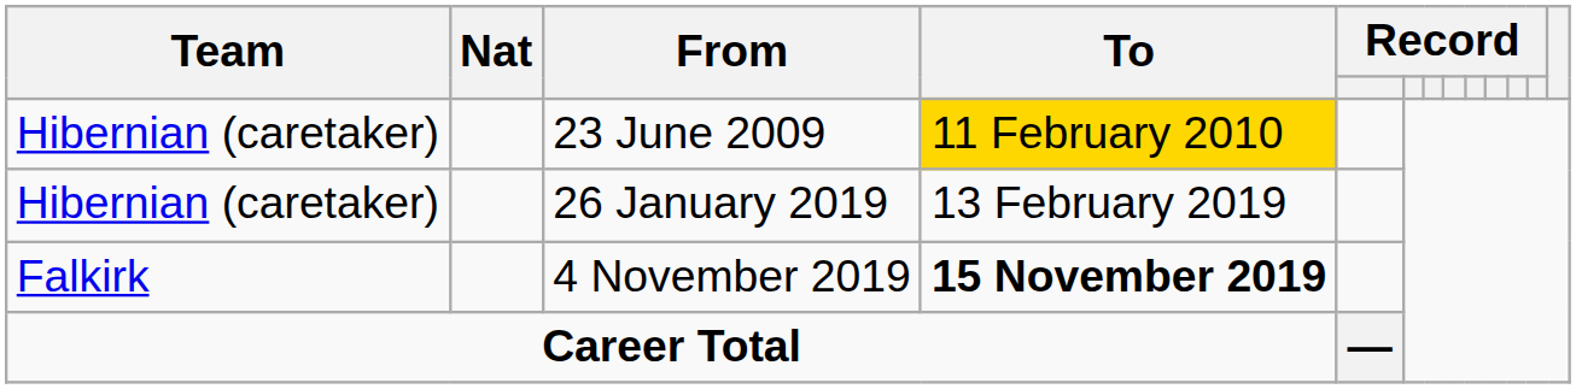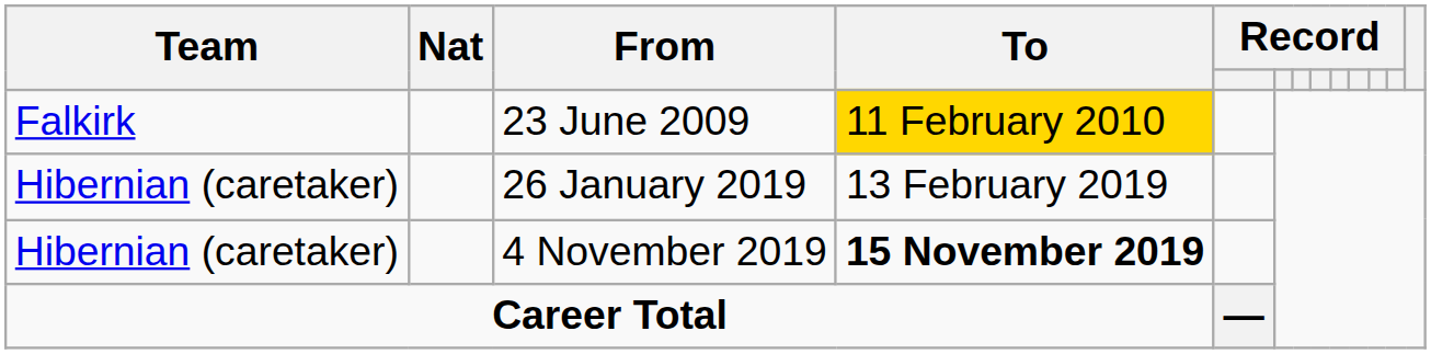 <table class="wikitable" style="text-align: center">
 <tr>
 <th rowspan="2">Team</th>
 <th rowspan="2">Nat</th>
 <th rowspan="2">From</th>
 <th rowspan="2">To</th>
 <th colspan="8">Record</th>
 <th rowspan=2></th>
 </tr>
 <tr>
 <th></th>
 <th></th>
 <th></th>
 <th></th>
 <th></th>
 <th></th>
 <th></th>
 <th></th>
 </tr>
 <tr>
-<td align=left><a href='#'>Hibernian</a> (caretaker)</td>
+<td align="left"><a href='#'>Falkirk</a></td>
 <td></td>
 <td align=left>23 June 2009</td>
 <td align=left style="background: gold;">11 February 2010<br></td>
 <td></td>
 </tr>
 <tr>
 <td align=left><a href='#'>Hibernian</a> (caretaker)</td>
 <td></td>
 <td align=left>26 January 2019</td>
 <td align=left>13 February 2019<br></td>
 <td></td>
 </tr>
 <tr>
-<td align="left"><a href='#'>Falkirk</a></td>
+<td align=left><a href='#'>Hibernian</a> (caretaker)</td>
 <td></td>
 <td align=left>4 November 2019</td>
 <td align=left><strong>15 November 2019<br></strong></td>
 <td></td>
 </tr>
 <tr>
 <td colspan=4><strong>Career Total</strong><br></td>
 <th>—</th>
 </tr>
 </table>
